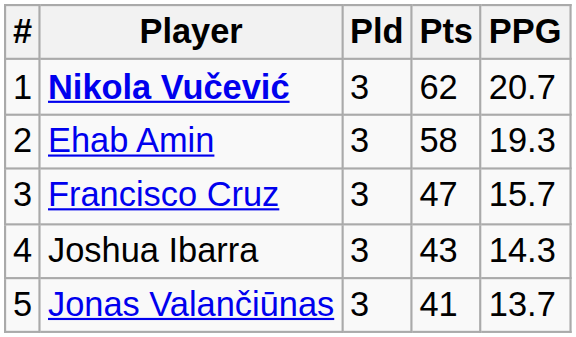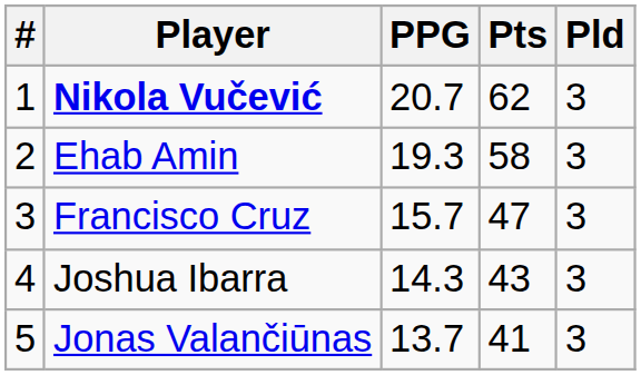 <table class=wikitable width=auto>
 <tr>
 <th>#</th>
 <th>Player</th>
+<th>PPG</th>
+<th>Pts</th>
 <th>Pld</th>
-<th>Pts</th>
-<th>PPG</th>
 </tr>
 <tr>
 <td>1</td>
 <td> <strong><a href='#'>Nikola Vučević</a></strong></td>
+<td>20.7</td>
+<td>62</td>
 <td>3</td>
-<td>62</td>
-<td>20.7</td>
 </tr>
 <tr>
 <td>2</td>
 <td> <a href='#'>Ehab Amin</a></td>
+<td>19.3</td>
+<td>58</td>
 <td>3</td>
-<td>58</td>
-<td>19.3</td>
 </tr>
 <tr>
 <td>3</td>
 <td> <a href='#'>Francisco Cruz</a></td>
+<td>15.7</td>
+<td>47</td>
 <td>3</td>
-<td>47</td>
-<td>15.7</td>
 </tr>
 <tr>
 <td>4</td>
 <td> Joshua Ibarra</td>
+<td>14.3</td>
+<td>43</td>
 <td>3</td>
-<td>43</td>
-<td>14.3</td>
 </tr>
 <tr>
 <td>5</td>
 <td> <a href='#'>Jonas Valančiūnas</a></td>
+<td>13.7</td>
+<td>41</td>
 <td>3</td>
-<td>41</td>
-<td>13.7</td>
 </tr>
 </table>
